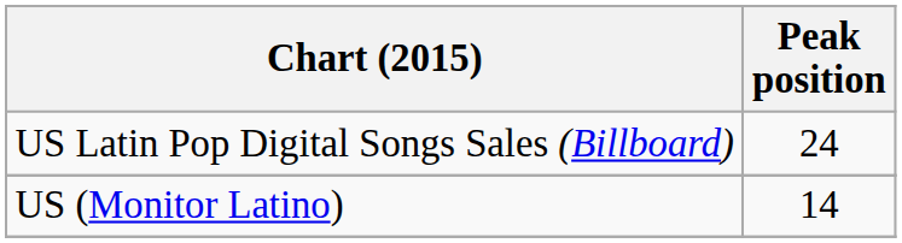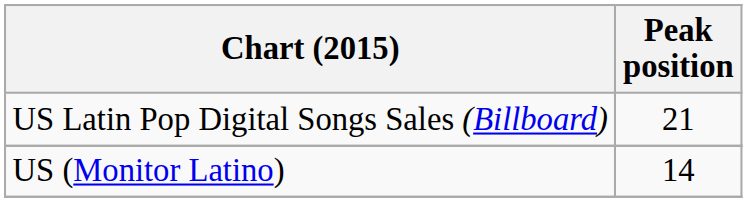 <table class="wikitable sortable">
 <tr>
 <th>Chart (2015)</th>
 <th>Peak<br>position</th>
 </tr>
 <tr>
 <td align="left">US Latin Pop Digital Songs Sales <em>(<a href='#'>Billboard</a>)</em></td>
-<td align="center">24</td>
+<td align="center">21</td>
 </tr>
 <tr>
 </tr>
 <tr>
 <td align="left">US (<a href='#'>Monitor Latino</a>)</td>
 <td align="center">14</td>
 </tr>
 <tr>
 </tr>
 </table>
